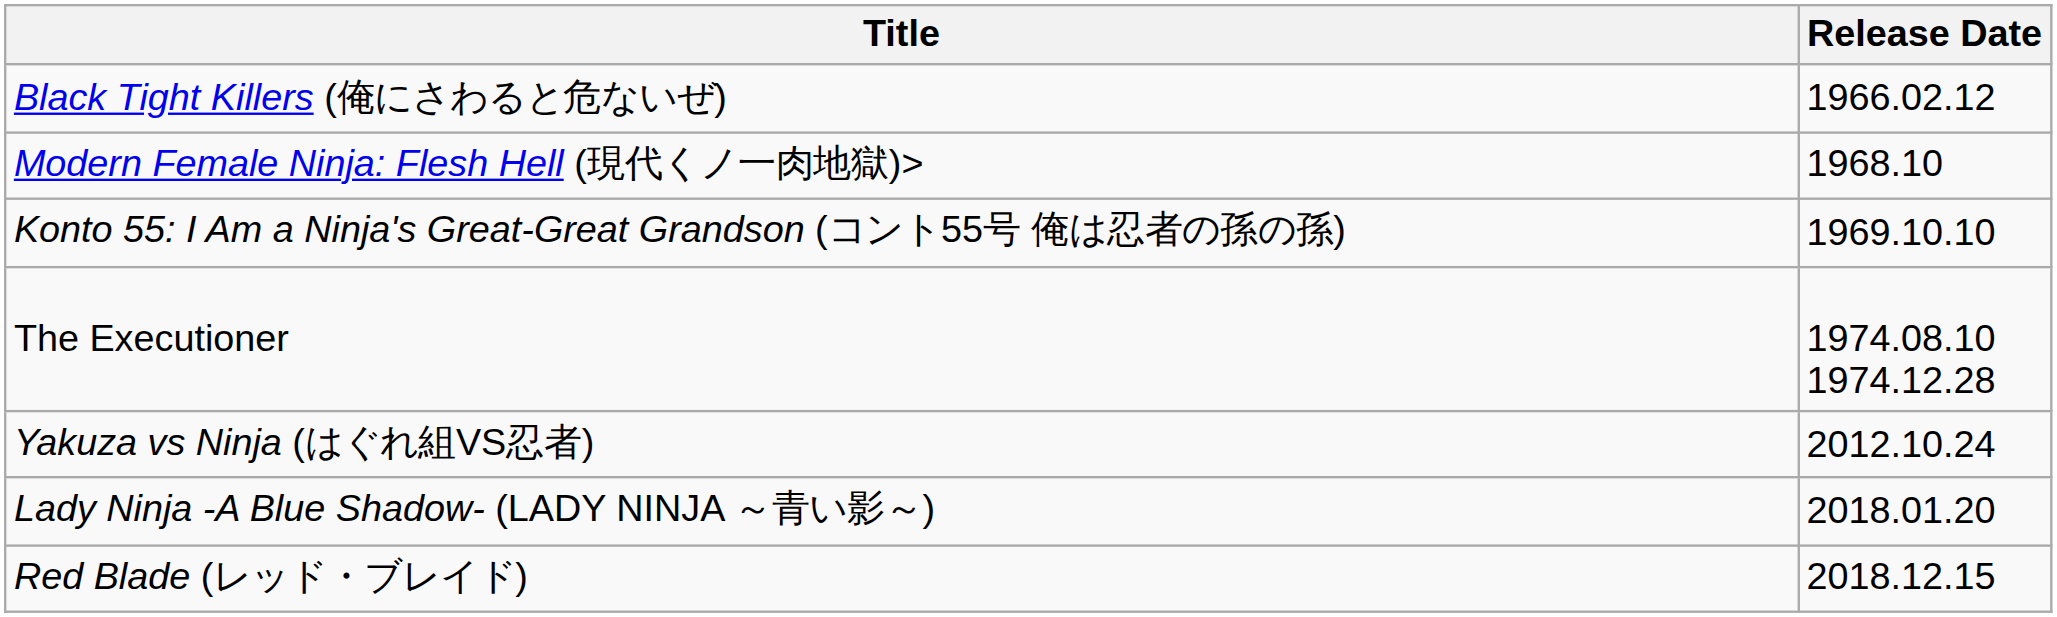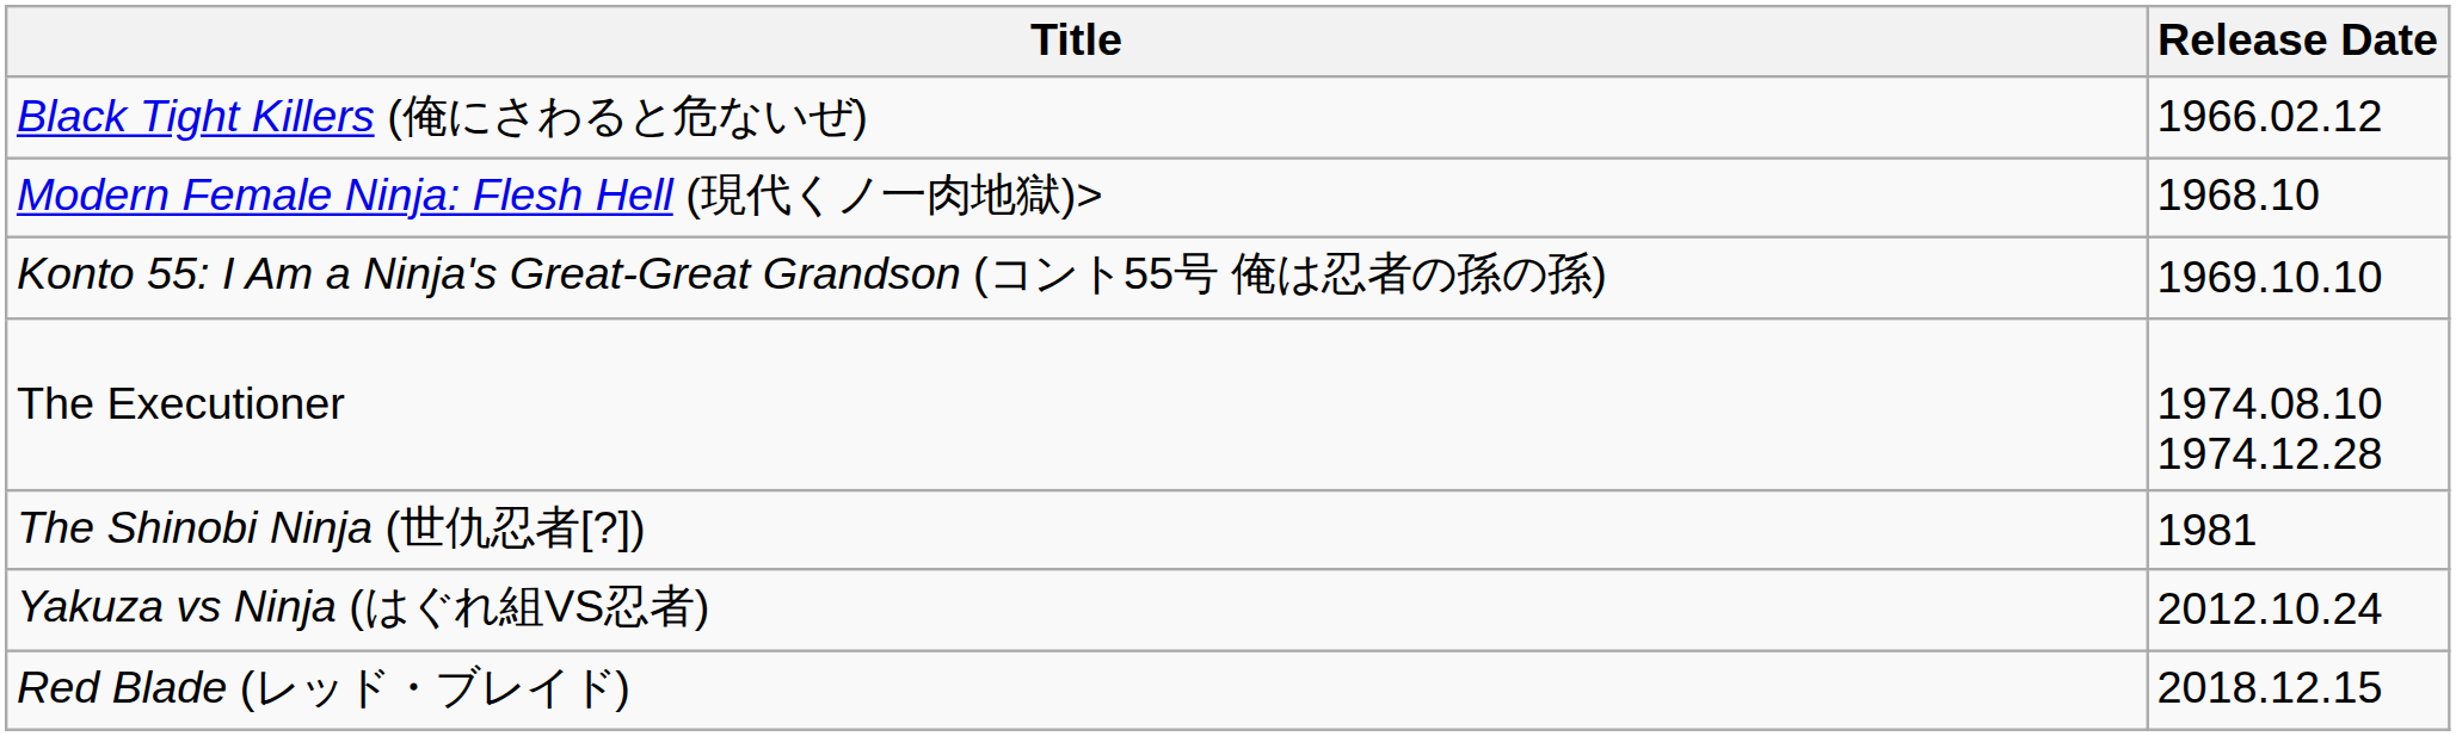 <table class="wikitable">
 <tr>
 <th width="1085">Title</th>
 <th width="110">Release Date</th>
 </tr>
 <tr>
 <td><em><a href='#'>Black Tight Killers</a></em> (俺にさわると危ないぜ)</td>
 <td>1966.02.12</td>
 </tr>
 <tr>
 <td><em><a href='#'>Modern Female Ninja: Flesh Hell</a></em> (現代くノ一肉地獄)></td>
 <td>1968.10</td>
 </tr>
 <tr>
 <td><em>Konto 55: I Am a Ninja's Great-Great Grandson</em> (コント55号 俺は忍者の孫の孫) </td>
 <td>1969.10.10</td>
 </tr>
 <tr>
 <td>The Executioner<br></td>
 <td><br>1974.08.10<br>1974.12.28</td>
 </tr>
 <tr>
+<td><em>The Shinobi Ninja</em> (世仇忍者[?])</td>
+<td>1981</td>
+</tr>
+<tr>
 <td><em>Yakuza vs Ninja</em> (はぐれ組VS忍者)</td>
 <td>2012.10.24</td>
-</tr>
-<tr>
-<td><em>Lady Ninja -A Blue Shadow-</em> (LADY NINJA ～青い影～)</td>
-<td>2018.01.20</td>
 </tr>
 <tr>
 <td><em>Red Blade</em> (レッド・ブレイド) </td>
 <td>2018.12.15</td>
 </tr>
 </table>
